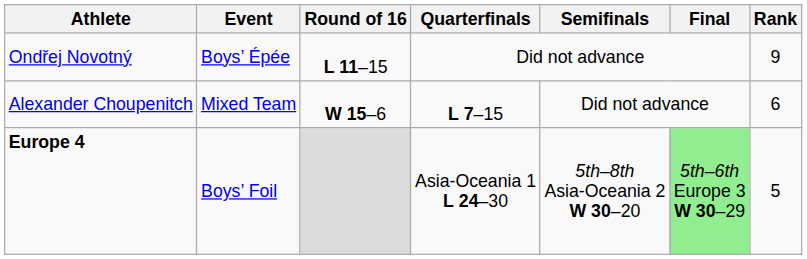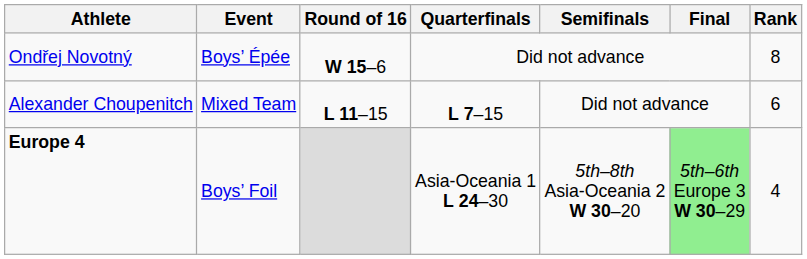 <table class="wikitable" border="1" style="font-size:90%">
 <tr>
 <th>Athlete</th>
 <th>Event</th>
 <th>Round of 16</th>
 <th>Quarterfinals</th>
 <th>Semifinals</th>
 <th>Final</th>
 <th>Rank</th>
 </tr>
 <tr>
 <td><a href='#'>Ondřej Novotný</a></td>
 <td><a href='#'>Boys’ Épée</a></td>
-<td align=center><br> <strong>L</strong> <strong>11</strong>–15</td>
+<td align=center><br> <strong>W</strong> <strong>15</strong>–6</td>
 <td align=center colspan=3>Did not advance</td>
-<td align=center>9</td>
+<td align=center>8</td>
 </tr>
 <tr>
 <td><a href='#'>Alexander Choupenitch</a></td>
 <td><a href='#'>Mixed Team</a></td>
-<td align=center><br> <strong>W</strong> <strong>15</strong>–6</td>
+<td align=center><br> <strong>L</strong> <strong>11</strong>–15</td>
 <td align=center><br> <strong>L</strong> <strong>7</strong>–15</td>
 <td align=center colspan=2>Did not advance</td>
 <td align=center>6</td>
 </tr>
 <tr>
 <td><strong>Europe 4</strong><br><br><br><br><br><br></td>
 <td><a href='#'>Boys’ Foil</a></td>
 <td bgcolor=#DCDCDC></td>
 <td align=center>Asia-Oceania 1<br> <strong>L</strong> <strong>24</strong>–30</td>
 <td align=center><em>5th–8th</em><br>Asia-Oceania 2<br> <strong>W</strong> <strong>30</strong>–20</td>
 <td align=center style="background: lightgreen;"><em>5th–6th</em><br>Europe 3<br> <strong>W</strong> <strong>30</strong>–29</td>
-<td align=center>5</td>
+<td align=center>4</td>
 </tr>
 </table>
